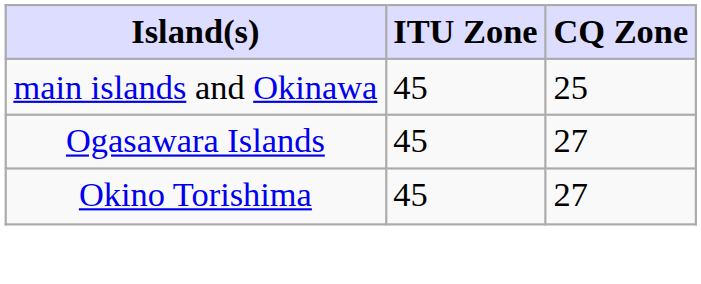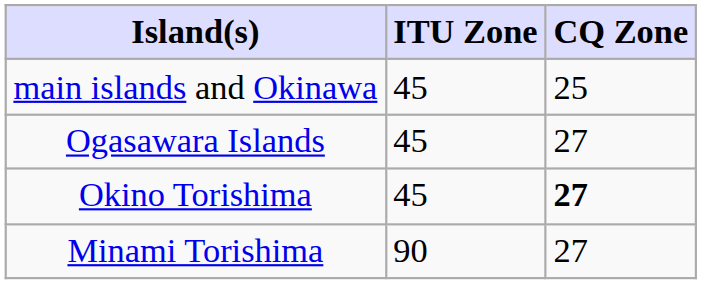 <table class=wikitable style="margin: 1em auto 1em auto;">
 <tr>
 <th style="background:#ddf;">Island(s)</th>
 <th style="background:#ddf;">ITU Zone</th>
 <th style="background:#ddf;">CQ Zone</th>
 </tr>
 <tr>
 <td style="text-align:center;"><a href='#'>main islands</a> and <a href='#'>Okinawa</a></td>
 <td>45</td>
 <td>25</td>
 </tr>
 <tr>
 <td style="text-align:center;"><a href='#'>Ogasawara Islands</a></td>
 <td>45</td>
 <td>27</td>
 </tr>
 <tr>
 <td style="text-align:center;"><a href='#'>Okino Torishima</a></td>
 <td>45</td>
+<td><strong>27</strong></td>
+</tr>
+<tr>
+<td style="text-align:center;"><a href='#'>Minami Torishima</a></td>
+<td>90</td>
 <td>27</td>
 </tr>
 </table>
